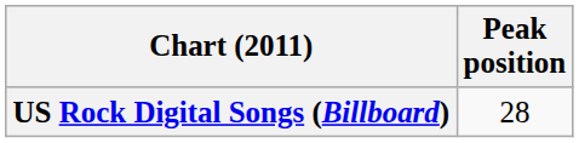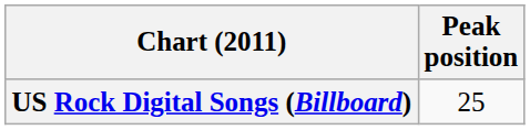 <table class="wikitable sortable plainrowheaders" style="text-align:center;">
 <tr>
 <th scope="col">Chart (2011)</th>
 <th scope="col">Peak<br>position</th>
 </tr>
 <tr>
 <th scope="row">US <a href='#'>Rock Digital Songs</a> (<em><a href='#'>Billboard</a></em>)</th>
-<td style="text-align:center;">28</td>
+<td style="text-align:center;">25</td>
 </tr>
 </table>
